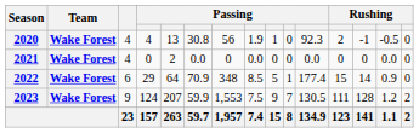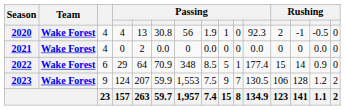 <table class="wikitable" style="text-align:center;">
 <tr>
 <th rowspan="2">Season</th>
 <th rowspan="2">Team</th>
 <th rowspan="2"></th>
 <th colspan="8">Passing</th>
 <th colspan="4">Rushing</th>
 </tr>
 <tr>
 <th></th>
 <th></th>
 <th></th>
 <th></th>
 <th></th>
 <th></th>
 <th></th>
 <th></th>
 <th></th>
 <th></th>
 <th></th>
 <th></th>
 </tr>
 <tr>
 <th><a href='#'>2020</a></th>
 <th><a href='#'>Wake Forest</a></th>
 <td>4</td>
 <td>4</td>
 <td>13</td>
 <td>30.8</td>
 <td>56</td>
 <td>1.9</td>
 <td>1</td>
 <td>0</td>
 <td>92.3</td>
 <td>2</td>
 <td>-1</td>
 <td>-0.5</td>
 <td>0</td>
 </tr>
 <tr>
 <th><a href='#'>2021</a></th>
 <th><a href='#'>Wake Forest</a></th>
 <td>4</td>
 <td>0</td>
 <td>2</td>
 <td>0.0</td>
 <td>0</td>
 <td>0.0</td>
 <td>0</td>
 <td>0</td>
 <td>0.0</td>
 <td>0</td>
 <td>0</td>
 <td>0.0</td>
 <td>0</td>
 </tr>
 <tr>
 <th><a href='#'>2022</a></th>
 <th><a href='#'>Wake Forest</a></th>
 <td>6</td>
 <td>29</td>
 <td>64</td>
 <td>70.9</td>
 <td>348</td>
 <td>8.5</td>
 <td>5</td>
 <td>1</td>
 <td>177.4</td>
 <td>15</td>
 <td>14</td>
 <td>0.9</td>
 <td>0</td>
 </tr>
 <tr>
 <th><a href='#'>2023</a></th>
 <th><a href='#'>Wake Forest</a></th>
 <td>9</td>
 <td>124</td>
 <td>207</td>
 <td>59.9</td>
 <td>1,553</td>
 <td>7.5</td>
 <td>9</td>
 <td>7</td>
 <td>130.5</td>
-<td>111</td>
+<td>106</td>
 <td>128</td>
 <td>1.2</td>
 <td>2</td>
 </tr>
 <tr>
 <th colspan="2"></th>
 <th>23</th>
 <th>157</th>
 <th>263</th>
 <th>59.7</th>
 <th>1,957</th>
 <th>7.4</th>
 <th>15</th>
 <th>8</th>
 <th>134.9</th>
 <th>123</th>
 <th>141</th>
 <th>1.1</th>
 <th>2</th>
 </tr>
 </table>
